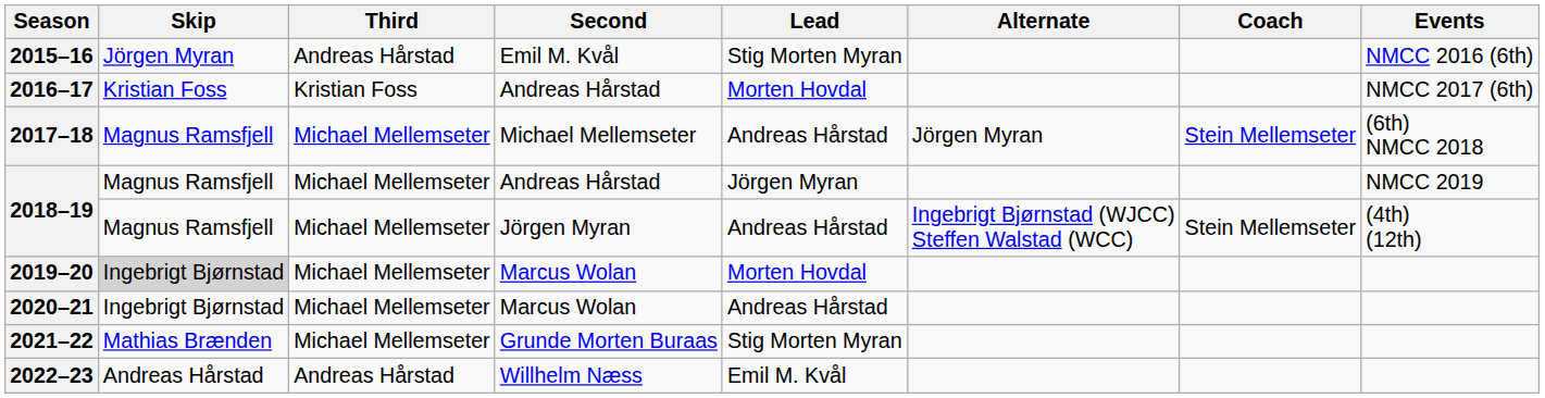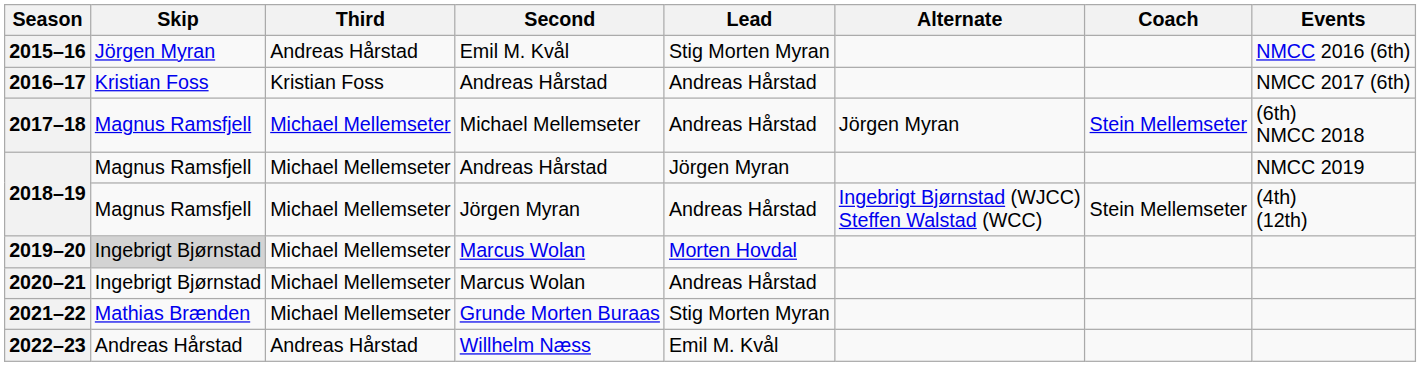 <table class="wikitable">
 <tr>
 <th scope="col">Season</th>
 <th scope="col">Skip</th>
 <th scope="col">Third</th>
 <th scope="col">Second</th>
 <th scope="col">Lead</th>
 <th scope="col">Alternate</th>
 <th scope="col">Coach</th>
 <th scope="col">Events</th>
 </tr>
 <tr>
 <th scope="row">2015–16</th>
 <td><a href='#'>Jörgen Myran</a></td>
 <td>Andreas Hårstad</td>
 <td>Emil M. Kvål</td>
 <td>Stig Morten Myran</td>
 <td></td>
 <td></td>
 <td><a href='#'>NMCC</a> 2016 (6th)</td>
 </tr>
 <tr>
 <th scope="row">2016–17</th>
 <td><a href='#'>Kristian Foss</a></td>
 <td>Kristian Foss</td>
 <td>Andreas Hårstad</td>
-<td><a href='#'>Morten Hovdal</a></td>
+<td>Andreas Hårstad</td>
 <td></td>
 <td></td>
 <td>NMCC 2017 (6th)</td>
 </tr>
 <tr>
 <th scope="row">2017–18</th>
 <td><a href='#'>Magnus Ramsfjell</a></td>
 <td><a href='#'>Michael Mellemseter</a></td>
 <td>Michael Mellemseter</td>
 <td>Andreas Hårstad</td>
 <td>Jörgen Myran</td>
 <td><a href='#'>Stein Mellemseter</a></td>
 <td> (6th)<br>NMCC 2018 </td>
 </tr>
 <tr>
 <th scope="row" rowspan=2>2018–19</th>
 <td>Magnus Ramsfjell</td>
 <td>Michael Mellemseter</td>
 <td>Andreas Hårstad</td>
 <td>Jörgen Myran</td>
 <td></td>
 <td></td>
 <td>NMCC 2019 </td>
 </tr>
 <tr>
 <td>Magnus Ramsfjell</td>
 <td>Michael Mellemseter</td>
 <td>Jörgen Myran</td>
 <td>Andreas Hårstad</td>
 <td><a href='#'>Ingebrigt Bjørnstad</a> (WJCC)<br><a href='#'>Steffen Walstad</a> (WCC)</td>
 <td>Stein Mellemseter</td>
 <td> (4th)<br> (12th)</td>
 </tr>
 <tr>
 <th scope="row">2019–20</th>
 <td style="background: lightgrey;">Ingebrigt Bjørnstad</td>
 <td>Michael Mellemseter</td>
 <td><a href='#'>Marcus Wolan</a></td>
 <td><a href='#'>Morten Hovdal</a></td>
 <td></td>
 <td></td>
 <td></td>
 </tr>
 <tr>
 <th scope="row">2020–21</th>
 <td>Ingebrigt Bjørnstad</td>
 <td>Michael Mellemseter</td>
 <td>Marcus Wolan</td>
 <td>Andreas Hårstad</td>
 <td></td>
 <td></td>
 <td></td>
 </tr>
 <tr>
 <th scope="row">2021–22</th>
 <td><a href='#'>Mathias Brænden</a></td>
 <td>Michael Mellemseter</td>
 <td><a href='#'>Grunde Morten Buraas</a></td>
 <td>Stig Morten Myran</td>
 <td></td>
 <td></td>
 <td></td>
 </tr>
 <tr>
 <th scope="row">2022–23</th>
 <td>Andreas Hårstad</td>
 <td>Andreas Hårstad</td>
 <td><a href='#'>Willhelm Næss</a></td>
 <td>Emil M. Kvål</td>
 <td></td>
 <td></td>
 <td></td>
 </tr>
 </table>
